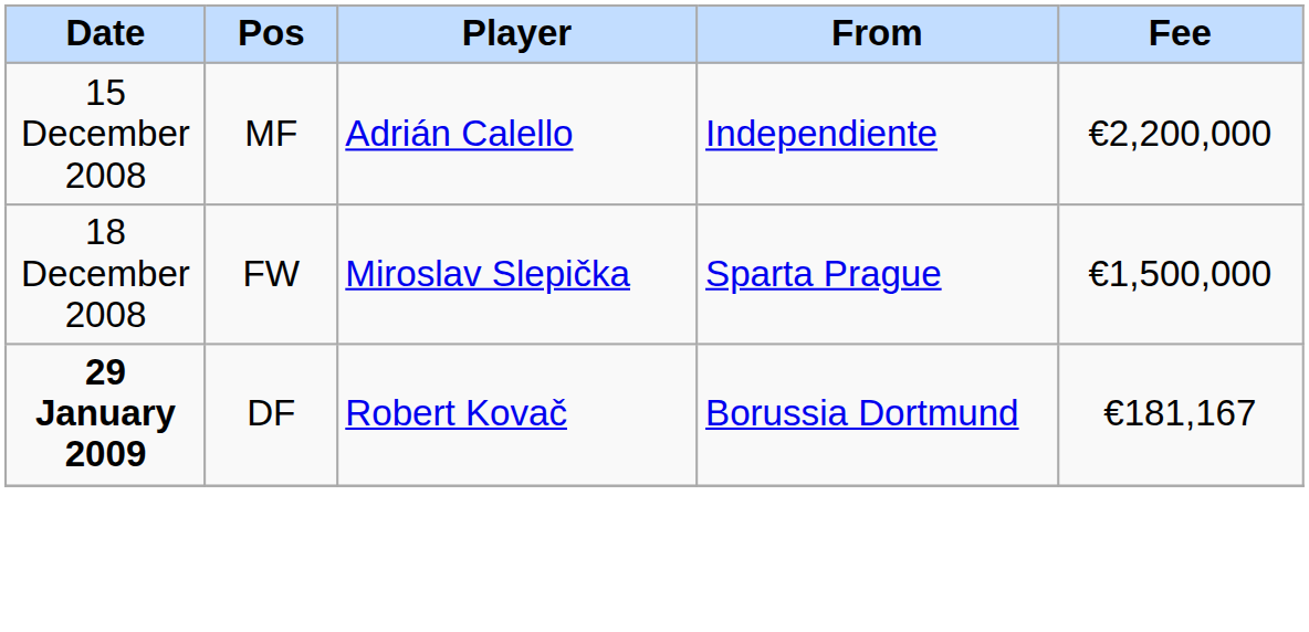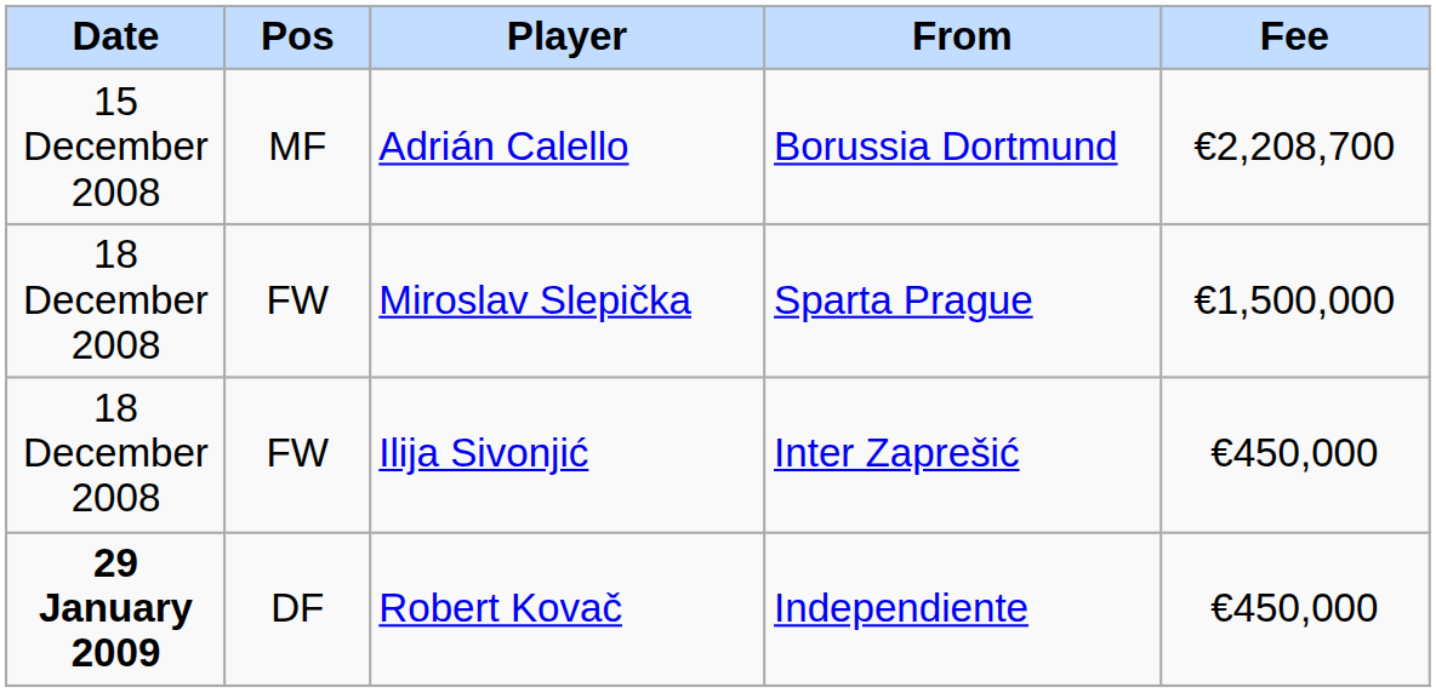 <table class="wikitable sortable">
 <tr>
 <th style="background:#C2DDFF" width=80>Date</th>
 <th style="background:#C2DDFF" width=50>Pos</th>
 <th style="background:#C2DDFF" width=150>Player</th>
 <th style="background:#C2DDFF" width=150>From</th>
 <th style="background:#C2DDFF" width=100>Fee</th>
 </tr>
 <tr>
 <td align="center">15 December 2008</td>
 <td align="center">MF</td>
 <td> <a href='#'>Adrián Calello</a></td>
-<td> <a href='#'>Independiente</a></td>
-<td align="center">€2,200,000</td>
+<td> <a href='#'>Borussia Dortmund</a></td>
+<td align="center">€2,208,700</td>
 </tr>
 <tr>
 <td align="center">18 December 2008</td>
 <td align="center">FW</td>
 <td> <a href='#'>Miroslav Slepička</a></td>
 <td> <a href='#'>Sparta Prague</a></td>
 <td align="center">€1,500,000</td>
 </tr>
 <tr>
+<td align="center">18 December 2008</td>
+<td align="center">FW</td>
+<td> <a href='#'>Ilija Sivonjić</a></td>
+<td> <a href='#'>Inter Zaprešić</a></td>
+<td align="center">€450,000</td>
+</tr>
+<tr>
 <td align="center"><strong>29 January 2009</strong></td>
 <td align="center">DF</td>
 <td> <a href='#'>Robert Kovač</a></td>
-<td> <a href='#'>Borussia Dortmund</a></td>
-<td align="center">€181,167</td>
+<td> <a href='#'>Independiente</a></td>
+<td align="center">€450,000</td>
 </tr>
 <tr>
 </tr>
 </table>
